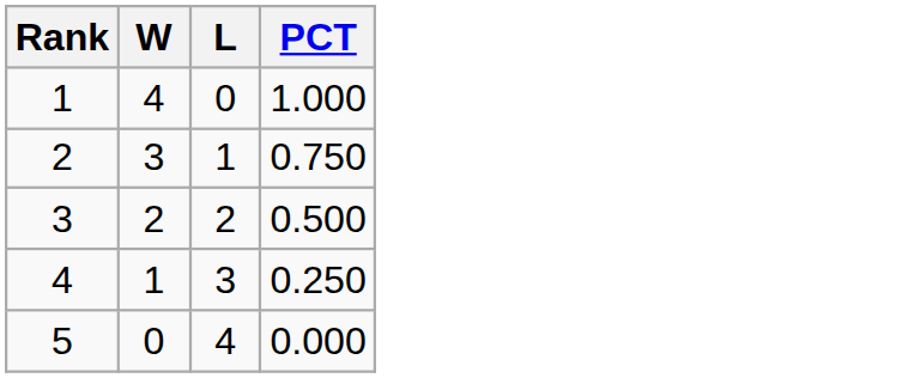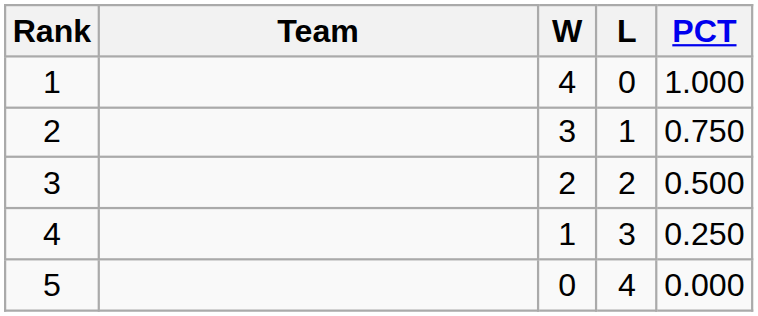 <table class="wikitable" style="text-align:center; font-size: 90%">
 <tr>
 <th>Rank</th>
+<th style="width:190px;">Team</th>
 <th width=20px>W</th>
 <th width=20px>L</th>
 <th width=30px><a href='#'>PCT</a></th>
 </tr>
 <tr>
 <td>1</td>
+<td align=left></td>
 <td>4</td>
 <td>0</td>
 <td>1.000</td>
 </tr>
 <tr>
 <td>2</td>
+<td align=left></td>
 <td>3</td>
 <td>1</td>
 <td>0.750</td>
 </tr>
 <tr>
 <td>3</td>
+<td align=left></td>
 <td>2</td>
 <td>2</td>
 <td>0.500</td>
 </tr>
 <tr>
 <td>4</td>
+<td align=left></td>
 <td>1</td>
 <td>3</td>
 <td>0.250</td>
 </tr>
 <tr>
 <td>5</td>
+<td align=left></td>
 <td>0</td>
 <td>4</td>
 <td>0.000</td>
 </tr>
 </table>
